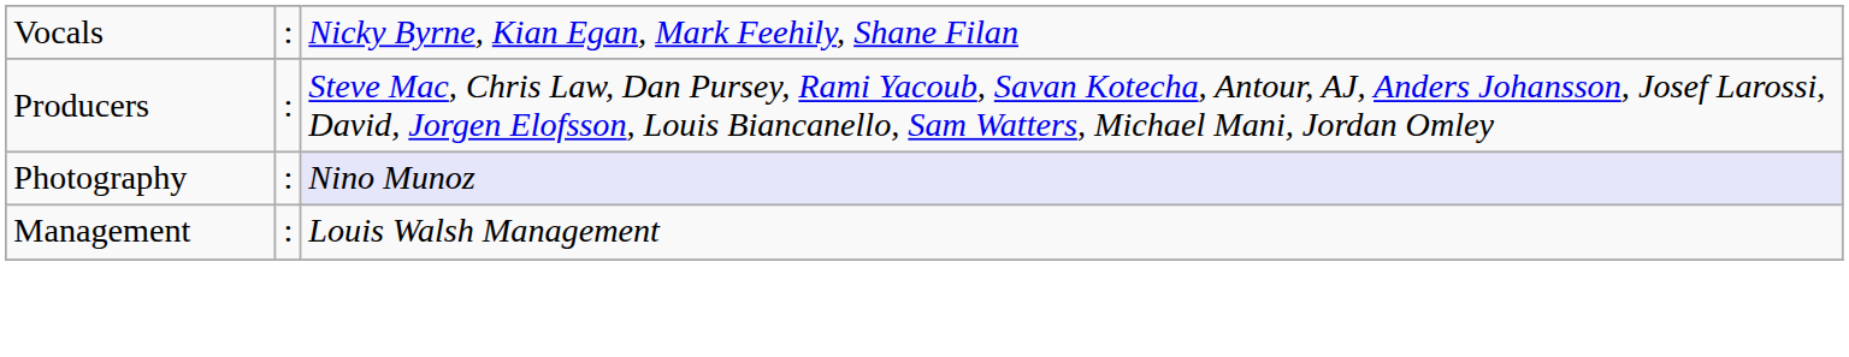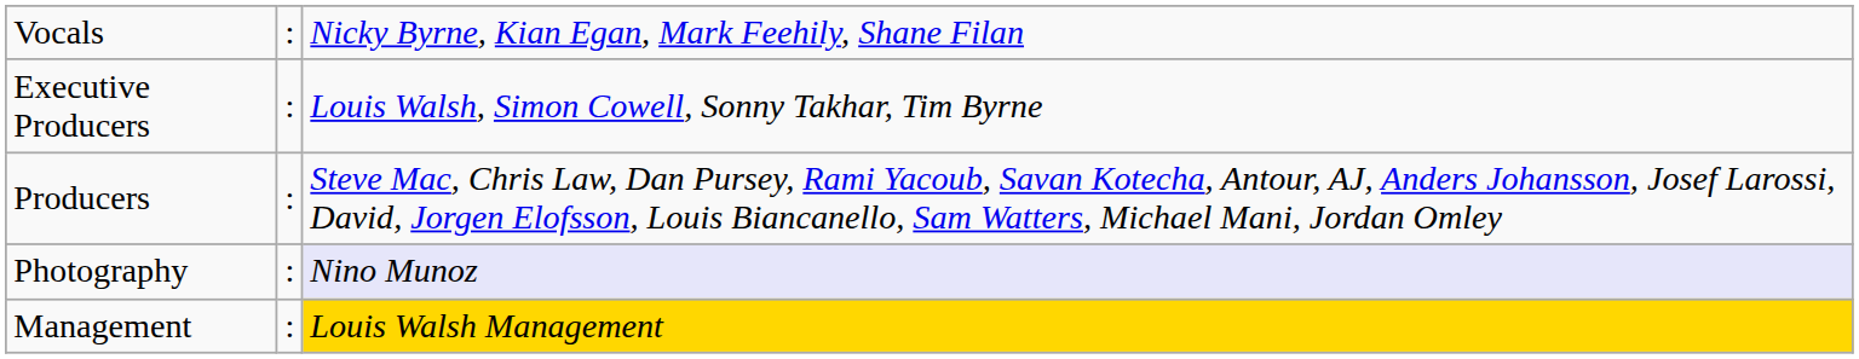 <table class="wikitable"|width=100%>
 <tr>
 <td style="width:120px;">Vocals</td>
 <td>:</td>
 <td><em><a href='#'>Nicky Byrne</a>, <a href='#'>Kian Egan</a>, <a href='#'>Mark Feehily</a>, <a href='#'>Shane Filan</a></em></td>
+</tr>
+<tr>
+<td style="width:120px;">Executive Producers</td>
+<td>:</td>
+<td><em><a href='#'>Louis Walsh</a>, <a href='#'>Simon Cowell</a>, Sonny Takhar, Tim Byrne</em></td>
 </tr>
 <tr>
 <td style="width:120px;">Producers</td>
 <td>:</td>
 <td><em><a href='#'>Steve Mac</a>, Chris Law, Dan Pursey, <a href='#'>Rami Yacoub</a>, <a href='#'>Savan Kotecha</a>, Antour, AJ, <a href='#'>Anders Johansson</a>, Josef Larossi, David, <a href='#'>Jorgen Elofsson</a>, Louis Biancanello, <a href='#'>Sam Watters</a>, Michael Mani, Jordan Omley</em></td>
 </tr>
 <tr>
 <td style="width:120px;">Photography</td>
 <td>:</td>
 <td style="background: lavender;"><em>Nino Munoz</em></td>
 </tr>
 <tr>
 <td style="width:120px;">Management</td>
 <td>:</td>
-<td><em>Louis Walsh Management</em></td>
+<td style="background: gold;"><em>Louis Walsh Management</em></td>
 </tr>
 </table>
